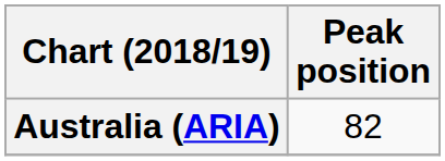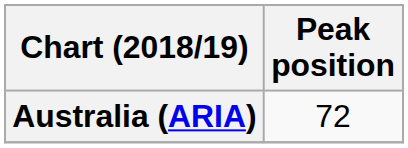 <table class="wikitable sortable plainrowheaders" style="text-align:center">
 <tr>
 <th>Chart (2018/19)</th>
 <th>Peak<br>position</th>
 </tr>
 <tr>
 <th scope="row">Australia (<a href='#'>ARIA</a>)</th>
-<td>82</td>
+<td>72</td>
 </tr>
 <tr>
 </tr>
 </table>
